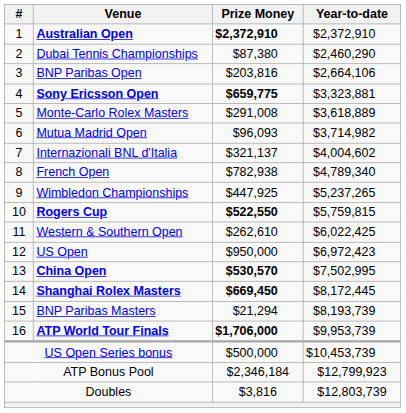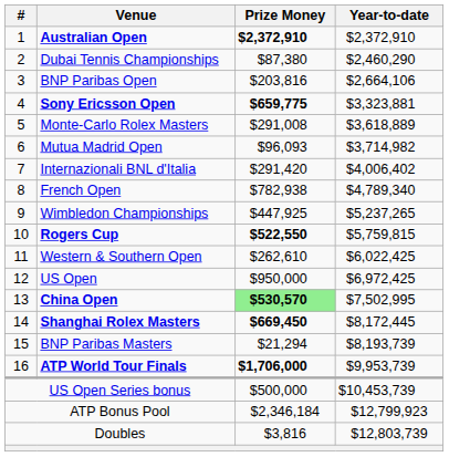 <table class="sortable wikitable">
 <tr>
 <th style="width:30px;">#</th>
 <th style="width:222px;">Venue</th>
 <th style="width:100px;">Prize Money</th>
 <th style="width:100px;">Year-to-date</th>
 </tr>
 <tr style="text-align:center;">
 <td>1</td>
 <td style="text-align:left;"><strong><a href='#'>Australian Open</a></strong></td>
 <td align=right style="padding-right: 2em"><strong>$2,372,910</strong></td>
 <td align=right style="padding-right: 2em">$2,372,910</td>
 </tr>
 <tr style="text-align:center;">
 <td>2</td>
 <td style="text-align:left;"><a href='#'>Dubai Tennis Championships</a></td>
 <td align=right style="padding-right: 2em">$87,380</td>
 <td align=right style="padding-right: 2em">$2,460,290</td>
 </tr>
 <tr style="text-align:center;">
 <td>3</td>
 <td style="text-align:left;"><a href='#'>BNP Paribas Open</a></td>
 <td align=right style="padding-right: 2em">$203,816</td>
 <td align=right style="padding-right: 2em">$2,664,106</td>
 </tr>
 <tr style="text-align:center;">
 <td>4</td>
 <td style="text-align:left;"><strong><a href='#'>Sony Ericsson Open</a></strong></td>
 <td align=right style="padding-right: 2em"><strong>$659,775</strong></td>
 <td align=right style="padding-right: 2em">$3,323,881</td>
 </tr>
 <tr style="text-align:center;">
 <td>5</td>
 <td style="text-align:left;"><a href='#'>Monte-Carlo Rolex Masters</a></td>
 <td align=right style="padding-right: 2em">$291,008</td>
 <td align=right style="padding-right: 2em">$3,618,889</td>
 </tr>
 <tr style="text-align:center;">
 <td>6</td>
 <td style="text-align:left;"><a href='#'>Mutua Madrid Open</a></td>
 <td align=right style="padding-right: 2em">$96,093</td>
 <td align=right style="padding-right: 2em">$3,714,982</td>
 </tr>
 <tr style="text-align:center;">
 <td>7</td>
 <td style="text-align:left;"><a href='#'>Internazionali BNL d'Italia</a></td>
-<td align=right style="padding-right: 2em">$321,137</td>
-<td align=right style="padding-right: 2em">$4,004,602</td>
+<td align=right style="padding-right: 2em">$291,420</td>
+<td align=right style="padding-right: 2em">$4,006,402</td>
 </tr>
 <tr style="text-align:center;">
 <td>8</td>
 <td style="text-align:left;"><a href='#'>French Open</a></td>
 <td align=right style="padding-right: 2em">$782,938</td>
 <td align=right style="padding-right: 2em">$4,789,340</td>
 </tr>
 <tr style="text-align:center;">
 <td>9</td>
 <td style="text-align:left;"><a href='#'>Wimbledon Championships</a></td>
 <td align=right style="padding-right: 2em">$447,925</td>
 <td align=right style="padding-right: 2em">$5,237,265</td>
 </tr>
 <tr style="text-align:center;">
 <td>10</td>
 <td style="text-align:left;"><strong><a href='#'>Rogers Cup</a></strong></td>
 <td align=right style="padding-right: 2em"><strong>$522,550</strong></td>
 <td align=right style="padding-right: 2em">$5,759,815</td>
 </tr>
 <tr style="text-align:center;">
 <td>11</td>
 <td style="text-align:left;"><a href='#'>Western & Southern Open</a></td>
 <td align=right style="padding-right: 2em">$262,610</td>
 <td align=right style="padding-right: 2em">$6,022,425</td>
 </tr>
 <tr style="text-align:center;">
 <td>12</td>
 <td style="text-align:left;"><a href='#'>US Open</a></td>
 <td align=right style="padding-right: 2em">$950,000</td>
-<td align=right style="padding-right: 2em">$6,972,423</td>
+<td align=right style="padding-right: 2em">$6,972,425</td>
 </tr>
 <tr style="text-align:center;">
 <td>13</td>
 <td style="text-align:left;"><strong><a href='#'>China Open</a></strong></td>
-<td align=right style="padding-right: 2em"><strong>$530,570</strong></td>
+<td align=right style="background: lightgreen; padding-right: 2em"><strong>$530,570</strong></td>
 <td align=right style="padding-right: 2em">$7,502,995</td>
 </tr>
 <tr style="text-align:center;">
 <td>14</td>
 <td style="text-align:left;"><strong><a href='#'>Shanghai Rolex Masters</a></strong></td>
 <td align=right style="padding-right: 2em"><strong>$669,450</strong></td>
 <td align=right style="padding-right: 2em">$8,172,445</td>
 </tr>
 <tr style="text-align:center;">
 <td>15</td>
 <td style="text-align:left;"><a href='#'>BNP Paribas Masters</a></td>
 <td align=right style="padding-right: 2em">$21,294</td>
 <td align=right style="padding-right: 2em">$8,193,739</td>
 </tr>
 <tr style="text-align:center;">
 <td>16</td>
 <td style="text-align:left;"><strong><a href='#'>ATP World Tour Finals</a></strong></td>
 <td align=right style="padding-right: 2em"><strong>$1,706,000</strong></td>
 <td align=right style="padding-right: 2em">$9,953,739</td>
 </tr>
 <tr style="text-align:center;border-top:3px solid darkgrey">
 <td colspan=2><a href='#'>US Open Series bonus</a></td>
 <td align=right style="padding-right: 2em">$500,000</td>
 <td align=right style="padding-right: 2em">$10,453,739</td>
 </tr>
 <tr>
 <td colspan=2 align=center>ATP Bonus Pool</td>
 <td style="text-align:center;">$2,346,184</td>
 <td style="text-align:center;">$12,799,923</td>
 </tr>
 <tr>
 <td colspan=2 align=center>Doubles</td>
 <td style="text-align:center;">$3,816</td>
 <td style="text-align:center;">$12,803,739</td>
 </tr>
 <tr>
 <th colspan=6></th>
 </tr>
 </table>
